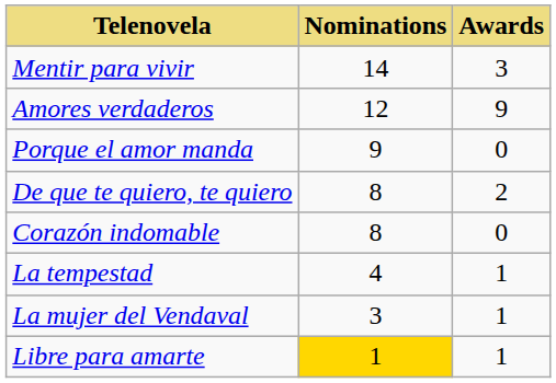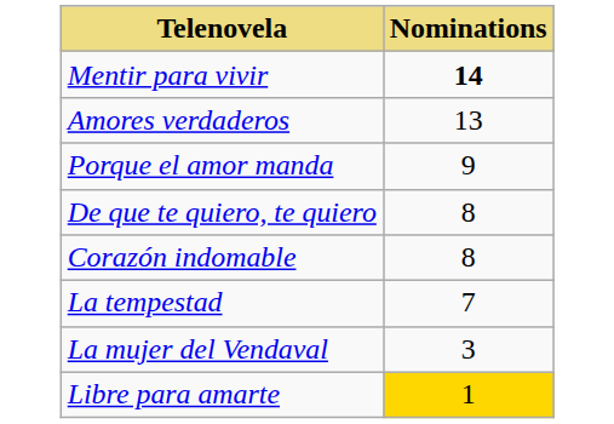 <table class="wikitable sortable" style="margin:1em auto;">
 <tr>
 <th style="background-color:#EEDD82;">Telenovela</th>
 <th style="background-color:#EEDD82;">Nominations</th>
-<th style="background-color:#EEDD82;">Awards</th>
 </tr>
 <tr>
 <td><em><a href='#'>Mentir para vivir</a></em></td>
-<td style="text-align:center;">14</td>
-<td style="text-align:center;">3</td>
+<td style="text-align:center;"><strong>14</strong></td>
 </tr>
 <tr>
 <td><em><a href='#'>Amores verdaderos</a></em></td>
-<td style="text-align:center;">12</td>
-<td style="text-align:center;">9</td>
+<td style="text-align:center;">13</td>
 </tr>
 <tr>
 <td><em><a href='#'>Porque el amor manda</a></em></td>
 <td style="text-align:center;">9</td>
-<td style="text-align:center;">0</td>
 </tr>
 <tr>
 <td><em><a href='#'>De que te quiero, te quiero</a></em></td>
 <td style="text-align:center;">8</td>
-<td style="text-align:center;">2</td>
 </tr>
 <tr>
 <td><em><a href='#'>Corazón indomable</a></em></td>
 <td style="text-align:center;">8</td>
-<td style="text-align:center;">0</td>
 </tr>
 <tr>
 <td><em><a href='#'>La tempestad</a></em></td>
-<td style="text-align:center;">4</td>
-<td style="text-align:center;">1</td>
+<td style="text-align:center;">7</td>
 </tr>
 <tr>
 <td><em><a href='#'>La mujer del Vendaval</a></em></td>
 <td style="text-align:center;">3</td>
-<td style="text-align:center;">1</td>
 </tr>
 <tr>
 <td><em><a href='#'>Libre para amarte</a></em></td>
 <td style="background: gold; text-align:center;">1</td>
-<td style="text-align:center;">1</td>
 </tr>
 </table>
